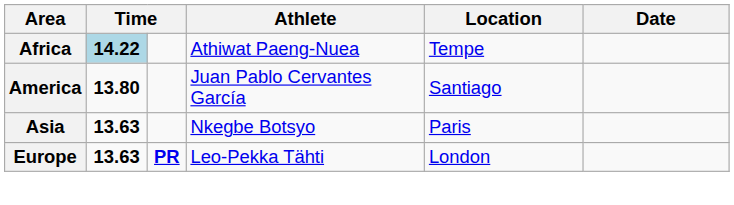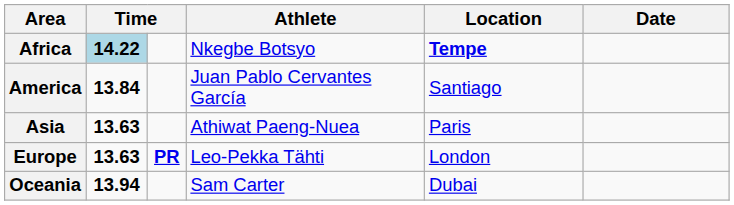 <table class="wikitable">
 <tr>
 <th width="45">Area</th>
 <th width="80" colspan="2">Time</th>
 <th width="200">Athlete</th>
 <th width="130">Location</th>
 <th width="120">Date</th>
 </tr>
 <tr>
 <th>Africa</th>
 <td align="center" style="background: lightblue;"><strong>14.22</strong></td>
 <td align="center"></td>
-<td> <a href='#'>Athiwat Paeng-Nuea</a></td>
-<td> <a href='#'>Tempe</a></td>
+<td> <a href='#'>Nkegbe Botsyo</a></td>
+<td><strong> <a href='#'>Tempe</a></strong></td>
 <td align="right"></td>
 </tr>
 <tr>
 <th>America</th>
-<td align="center"><strong>13.80</strong></td>
+<td align="center"><strong>13.84</strong></td>
 <td align="center"></td>
 <td> <a href='#'>Juan Pablo Cervantes García</a></td>
 <td> <a href='#'>Santiago</a></td>
 <td align="right"></td>
 </tr>
 <tr>
 <th>Asia</th>
 <td align="center"><strong>13.63</strong></td>
 <td align="center"><strong></strong></td>
-<td> <a href='#'>Nkegbe Botsyo</a></td>
+<td> <a href='#'>Athiwat Paeng-Nuea</a></td>
 <td> <a href='#'>Paris</a></td>
 <td align="right"></td>
 </tr>
 <tr>
 <th>Europe</th>
 <td align="center"><strong>13.63</strong></td>
 <td align="center"><strong><a href='#'>PR</a></strong></td>
 <td> <a href='#'>Leo-Pekka Tähti</a></td>
 <td> <a href='#'>London</a></td>
 <td align="right"></td>
 </tr>
+<tr>
+<th>Oceania</th>
+<td align="center"><strong>13.94</strong></td>
+<td align="center"></td>
+<td> <a href='#'>Sam Carter</a></td>
+<td> <a href='#'>Dubai</a></td>
+<td align="right"></td>
+</tr>
 </table>
